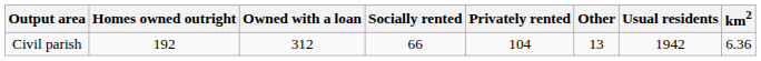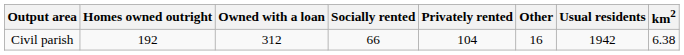 <table class="wikitable">
 <tr>
 <th>Output area</th>
 <th>Homes owned outright</th>
 <th>Owned with a loan</th>
 <th>Socially rented</th>
 <th>Privately rented</th>
 <th>Other</th>
 <th>Usual residents</th>
 <th>km<sup>2</sup></th>
 </tr>
 <tr align=center>
 <td>Civil parish</td>
 <td>192</td>
 <td>312</td>
 <td>66</td>
 <td>104</td>
-<td>13</td>
+<td>16</td>
 <td>1942</td>
-<td>6.36</td>
+<td>6.38</td>
 </tr>
 </table>
